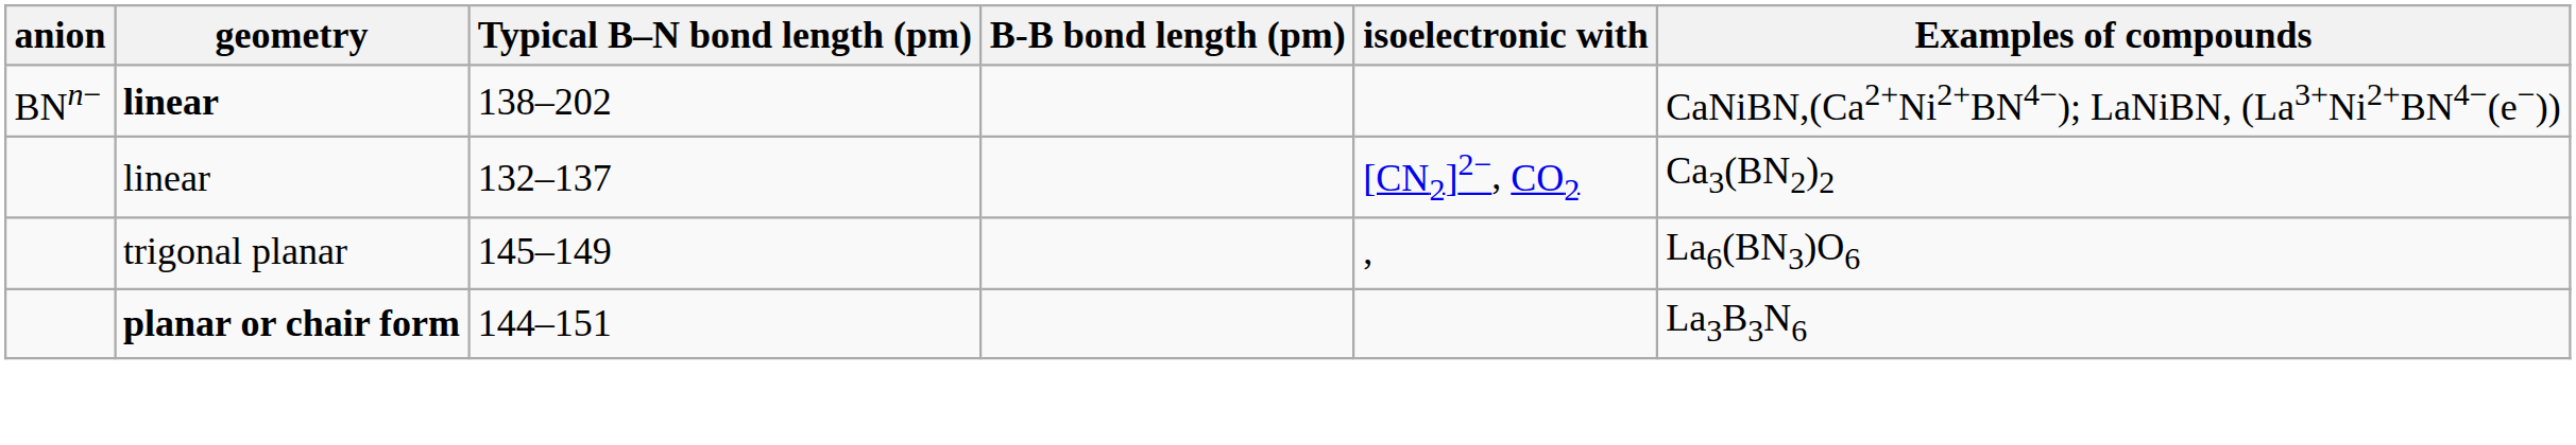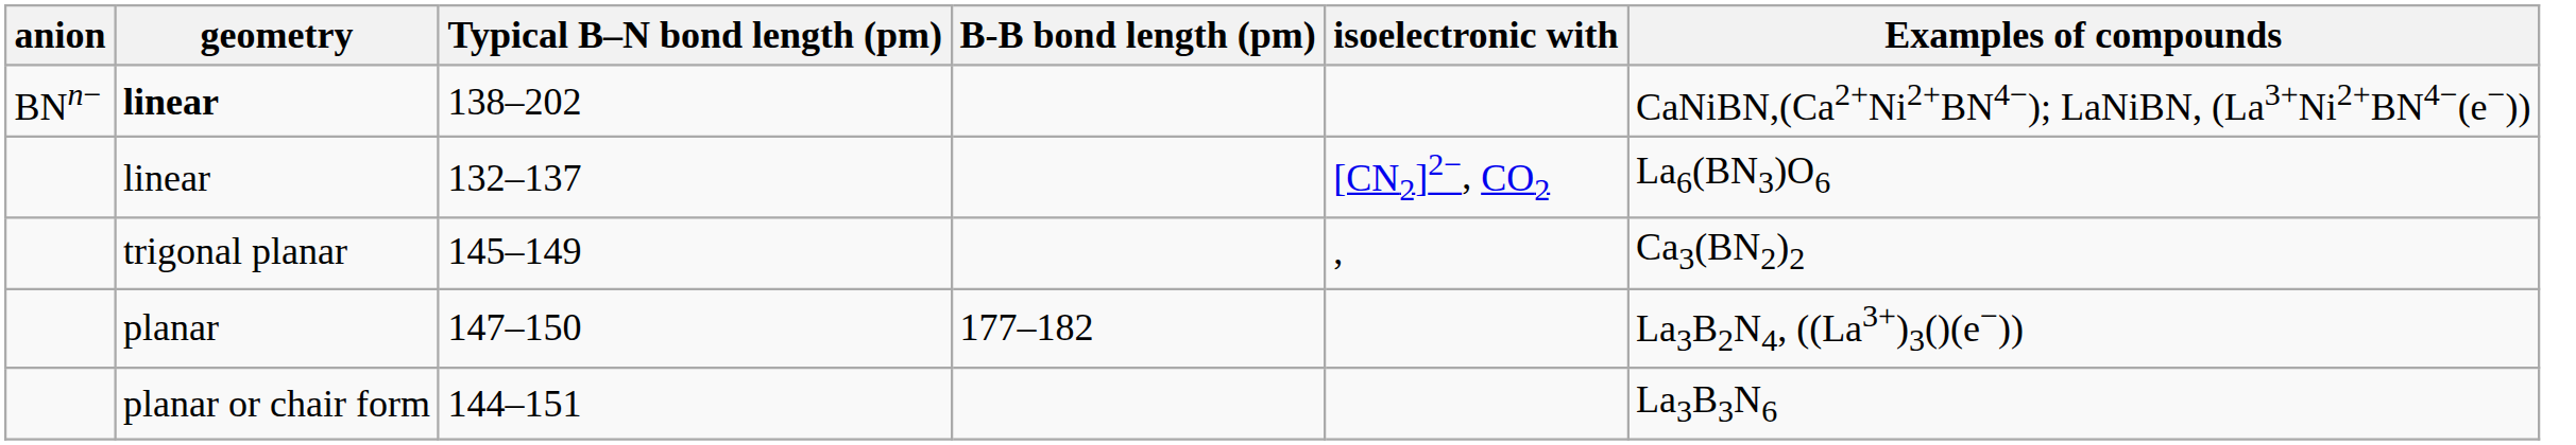 <table class="wikitable">
 <tr>
 <th>anion</th>
 <th>geometry</th>
 <th>Typical B–N bond length (pm)</th>
 <th>B-B bond length (pm)</th>
 <th>isoelectronic with</th>
 <th>Examples of compounds</th>
 </tr>
 <tr>
 <td>BN<sup><em>n</em>−</sup></td>
 <td><strong>linear</strong></td>
 <td>138–202</td>
 <td></td>
 <td></td>
 <td>CaNiBN,(Ca<sup>2+</sup>Ni<sup>2+</sup>BN<sup>4−</sup>); LaNiBN, (La<sup>3+</sup>Ni<sup>2+</sup>BN<sup>4−</sup>(e<sup>−</sup>))</td>
 </tr>
 <tr>
 <td></td>
 <td>linear</td>
 <td>132–137</td>
 <td></td>
 <td><a href='#'>[CN<sub>2</sub>]<sup>2−</sup></a>, <a href='#'>CO<sub>2</sub></a></td>
-<td>Ca<sub>3</sub>(BN<sub>2</sub>)<sub>2</sub></td>
+<td>La<sub>6</sub>(BN<sub>3</sub>)O<sub>6</sub></td>
 </tr>
 <tr>
 <td></td>
 <td>trigonal planar</td>
 <td>145–149</td>
 <td></td>
 <td><a href='#'></a>, <a href='#'></a></td>
-<td>La<sub>6</sub>(BN<sub>3</sub>)O<sub>6</sub></td>
+<td>Ca<sub>3</sub>(BN<sub>2</sub>)<sub>2</sub></td>
 </tr>
 <tr>
 <td></td>
-<td><strong>planar or chair form</strong></td>
+<td>planar</td>
+<td>147–150</td>
+<td>177–182</td>
+<td><a href='#'></a></td>
+<td>La<sub>3</sub>B<sub>2</sub>N<sub>4</sub>, ((La<sup>3+</sup>)<sub>3</sub>()(e<sup>−</sup>))</td>
+</tr>
+<tr>
+<td></td>
+<td>planar or chair form</td>
 <td>144–151</td>
 <td></td>
 <td></td>
 <td>La<sub>3</sub>B<sub>3</sub>N<sub>6</sub></td>
 </tr>
 </table>
